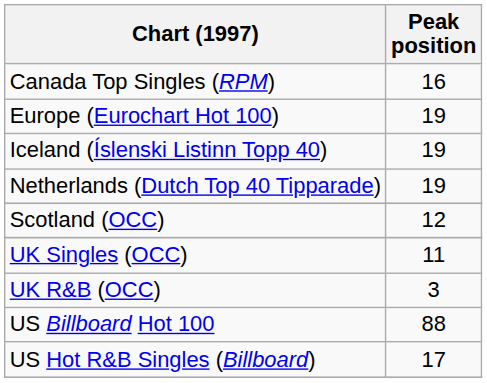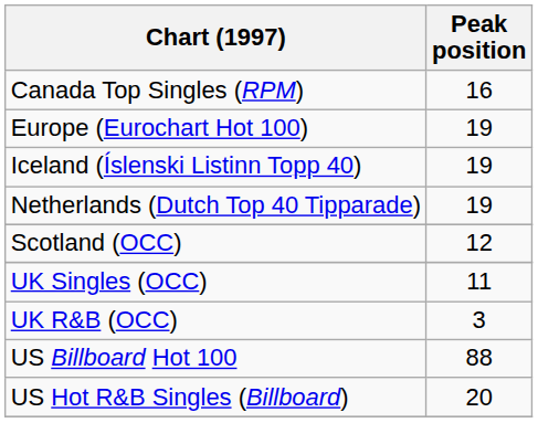 <table class="wikitable sortable">
 <tr>
 <th>Chart (1997)</th>
 <th>Peak<br>position</th>
 </tr>
 <tr>
 <td>Canada Top Singles (<a href='#'><em>RPM</em></a>)</td>
 <td align="center">16</td>
 </tr>
 <tr>
 <td>Europe (<a href='#'>Eurochart Hot 100</a>)</td>
 <td align="center">19</td>
 </tr>
 <tr>
 <td>Iceland (<a href='#'>Íslenski Listinn Topp 40</a>)</td>
 <td align="center">19</td>
 </tr>
 <tr>
 <td>Netherlands (<a href='#'>Dutch Top 40 Tipparade</a>)</td>
 <td align="center">19</td>
 </tr>
 <tr>
 </tr>
 <tr>
 <td>Scotland (<a href='#'>OCC</a>)</td>
 <td align="center">12</td>
 </tr>
 <tr>
 </tr>
 <tr>
 </tr>
 <tr>
 <td><a href='#'>UK Singles</a> (<a href='#'>OCC</a>)</td>
 <td align="center">11</td>
 </tr>
 <tr>
 <td><a href='#'>UK R&B</a> (<a href='#'>OCC</a>)</td>
 <td align="center">3</td>
 </tr>
 <tr>
 <td>US <em><a href='#'>Billboard</a></em> <a href='#'>Hot 100</a></td>
 <td align="center">88</td>
 </tr>
 <tr>
 <td>US <a href='#'>Hot R&B Singles</a> (<em><a href='#'>Billboard</a></em>)</td>
-<td align="center">17</td>
+<td align="center">20</td>
 </tr>
 <tr>
 </tr>
 </table>
